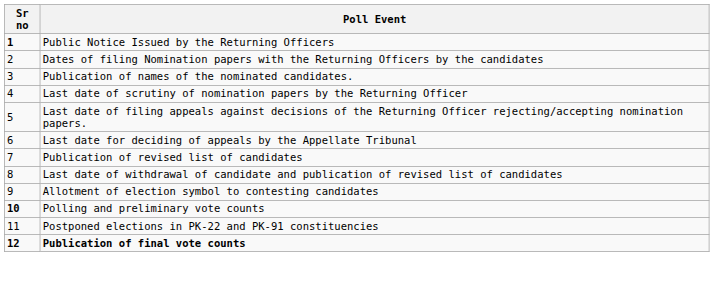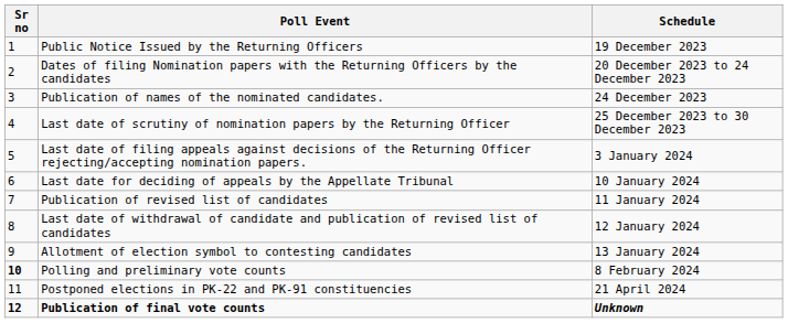 <table class="wikitable">
 <tr>
 <th>Sr no</th>
 <th>Poll Event</th>
+<th>Schedule</th>
 </tr>
 <tr>
-<td><strong>1</strong></td>
+<td>1</td>
 <td>Public Notice Issued by the Returning Officers</td>
+<td>19 December 2023</td>
 </tr>
 <tr>
 <td>2</td>
 <td>Dates of filing Nomination papers with the Returning Officers by the candidates</td>
+<td>20 December 2023 to 24 December 2023</td>
 </tr>
 <tr>
 <td>3</td>
 <td>Publication of names of the nominated candidates.</td>
+<td>24 December 2023</td>
 </tr>
 <tr>
 <td>4</td>
 <td>Last date of scrutiny of nomination papers by the Returning Officer</td>
+<td>25 December 2023 to 30 December 2023</td>
 </tr>
 <tr>
 <td>5</td>
 <td>Last date of filing appeals against decisions of the Returning Officer rejecting/accepting nomination papers.</td>
+<td>3 January 2024</td>
 </tr>
 <tr>
 <td>6</td>
 <td>Last date for deciding of appeals by the Appellate Tribunal</td>
+<td>10 January 2024</td>
 </tr>
 <tr>
 <td>7</td>
 <td>Publication of revised list of candidates</td>
+<td>11 January 2024</td>
 </tr>
 <tr>
 <td>8</td>
 <td>Last date of withdrawal of candidate and publication of revised list of candidates</td>
+<td>12 January 2024</td>
 </tr>
 <tr>
 <td>9</td>
 <td>Allotment of election symbol to contesting candidates</td>
+<td>13 January 2024</td>
 </tr>
 <tr>
 <td><strong>10</strong></td>
 <td>Polling and preliminary vote counts</td>
+<td>8 February 2024</td>
 </tr>
 <tr>
 <td>11</td>
 <td>Postponed elections in PK-22 and PK-91 constituencies</td>
+<td>21 April 2024</td>
 </tr>
 <tr>
 <td><strong>12</strong></td>
 <td><strong>Publication of final vote counts</strong></td>
+<td><strong><em>Unknown</em></strong></td>
 </tr>
 </table>
